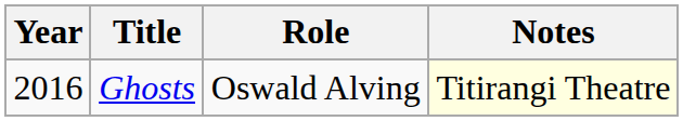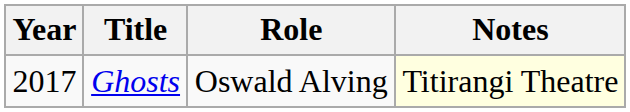 <table class="wikitable sortable">
 <tr>
 <th>Year</th>
 <th>Title</th>
 <th>Role</th>
 <th class="unsortable">Notes</th>
 </tr>
 <tr>
-<td>2016</td>
+<td>2017</td>
 <td><em><a href='#'>Ghosts</a></em></td>
 <td>Oswald Alving</td>
 <td style="background: lightyellow;">Titirangi Theatre</td>
 </tr>
 </table>
